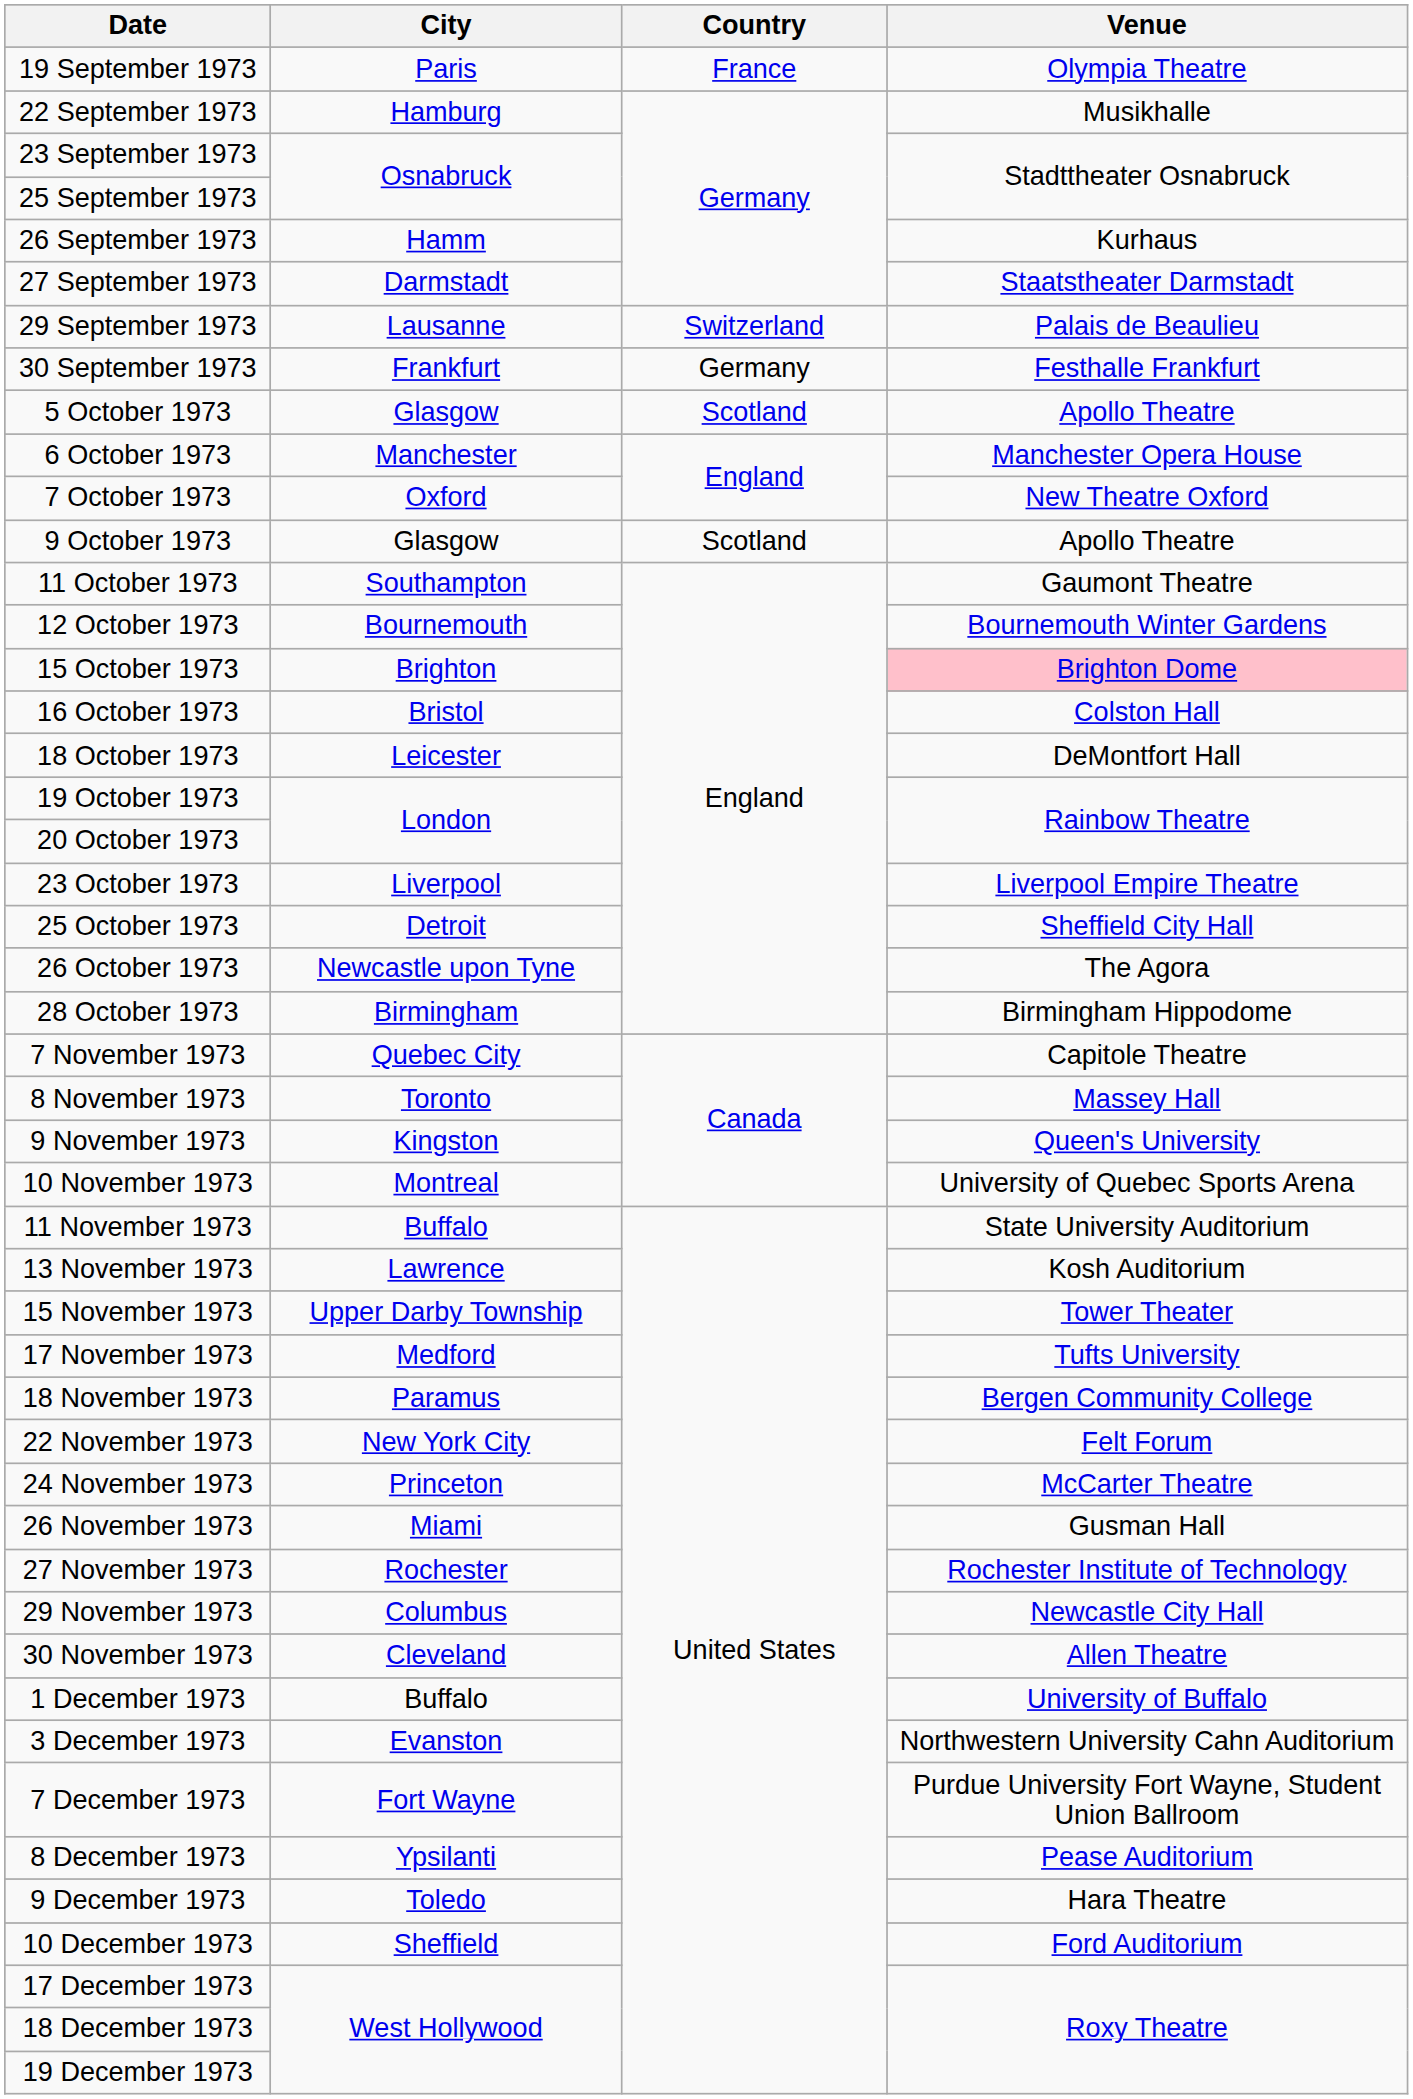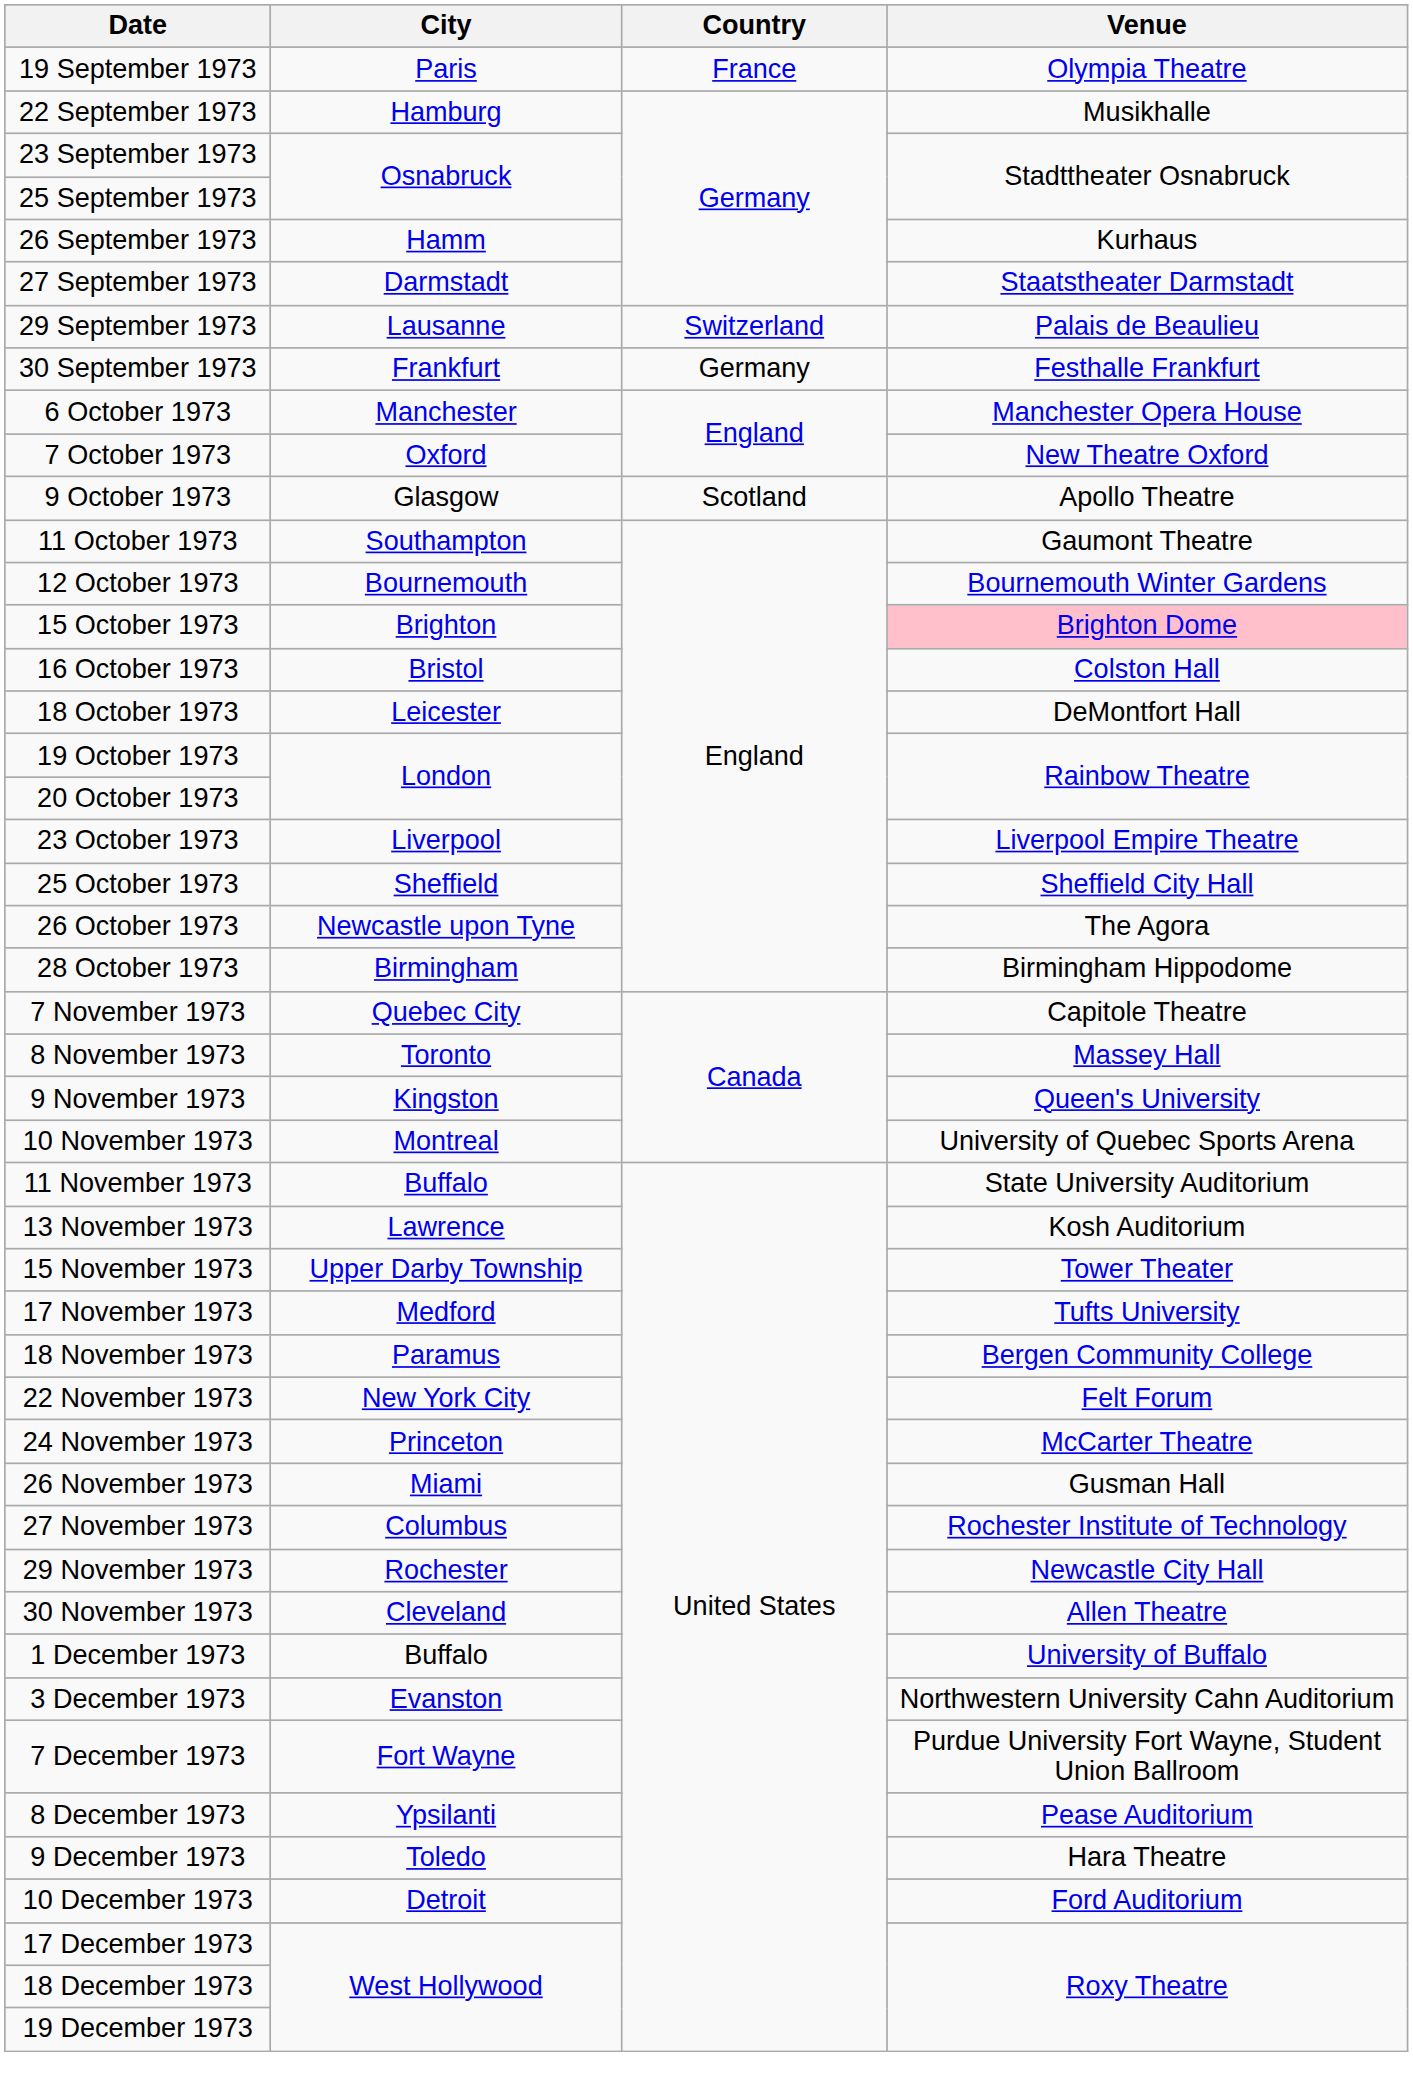 <table class="wikitable" style="text-align:center;">
 <tr>
 <th width="150">Date</th>
 <th width="200">City</th>
 <th width="150">Country</th>
 <th width="300">Venue</th>
 </tr>
 <tr>
 <td>19 September 1973</td>
 <td><a href='#'>Paris</a></td>
 <td><a href='#'>France</a></td>
 <td><a href='#'>Olympia Theatre</a></td>
 </tr>
 <tr>
 <td>22 September 1973</td>
 <td><a href='#'>Hamburg</a></td>
 <td rowspan="5"><a href='#'>Germany</a></td>
 <td>Musikhalle</td>
 </tr>
 <tr>
 <td>23 September 1973</td>
 <td rowspan="2"><a href='#'>Osnabruck</a></td>
 <td rowspan="2">Stadttheater Osnabruck</td>
 </tr>
 <tr>
 <td>25 September 1973</td>
 </tr>
 <tr>
 <td>26 September 1973</td>
 <td><a href='#'>Hamm</a></td>
 <td>Kurhaus</td>
 </tr>
 <tr>
 <td>27 September 1973</td>
 <td><a href='#'>Darmstadt</a></td>
 <td><a href='#'>Staatstheater Darmstadt</a></td>
 </tr>
 <tr>
 <td>29 September 1973</td>
 <td><a href='#'>Lausanne</a></td>
 <td><a href='#'>Switzerland</a></td>
 <td><a href='#'>Palais de Beaulieu</a></td>
 </tr>
 <tr>
 <td>30 September 1973</td>
 <td><a href='#'>Frankfurt</a></td>
 <td>Germany</td>
 <td><a href='#'>Festhalle Frankfurt</a></td>
-</tr>
-<tr>
-<td>5 October 1973</td>
-<td><a href='#'>Glasgow</a></td>
-<td><a href='#'>Scotland</a></td>
-<td><a href='#'>Apollo Theatre</a></td>
 </tr>
 <tr>
 <td>6 October 1973</td>
 <td><a href='#'>Manchester</a></td>
 <td rowspan="2"><a href='#'>England</a></td>
 <td><a href='#'>Manchester Opera House</a></td>
 </tr>
 <tr>
 <td>7 October 1973</td>
 <td><a href='#'>Oxford</a></td>
 <td><a href='#'>New Theatre Oxford</a></td>
 </tr>
 <tr>
 <td>9 October 1973</td>
 <td>Glasgow</td>
 <td>Scotland</td>
 <td>Apollo Theatre</td>
 </tr>
 <tr>
 <td>11 October 1973</td>
 <td><a href='#'>Southampton</a></td>
 <td rowspan="11">England</td>
 <td>Gaumont Theatre</td>
 </tr>
 <tr>
 <td>12 October 1973</td>
 <td><a href='#'>Bournemouth</a></td>
 <td><a href='#'>Bournemouth Winter Gardens</a></td>
 </tr>
 <tr>
 <td>15 October 1973</td>
 <td><a href='#'>Brighton</a></td>
 <td style="background: pink;"><a href='#'>Brighton Dome</a></td>
 </tr>
 <tr>
 <td>16 October 1973</td>
 <td><a href='#'>Bristol</a></td>
 <td><a href='#'>Colston Hall</a></td>
 </tr>
 <tr>
 <td>18 October 1973</td>
 <td><a href='#'>Leicester</a></td>
 <td>DeMontfort Hall</td>
 </tr>
 <tr>
 <td>19 October 1973</td>
 <td rowspan="2"><a href='#'>London</a></td>
 <td rowspan="2"><a href='#'>Rainbow Theatre</a></td>
 </tr>
 <tr>
 <td>20 October 1973</td>
 </tr>
 <tr>
 <td>23 October 1973</td>
 <td><a href='#'>Liverpool</a></td>
 <td><a href='#'>Liverpool Empire Theatre</a></td>
 </tr>
 <tr>
 <td>25 October 1973</td>
-<td><a href='#'>Detroit</a></td>
+<td><a href='#'>Sheffield</a></td>
 <td><a href='#'>Sheffield City Hall</a></td>
 </tr>
 <tr>
 <td>26 October 1973</td>
 <td><a href='#'>Newcastle upon Tyne</a></td>
 <td>The Agora</td>
 </tr>
 <tr>
 <td>28 October 1973</td>
 <td><a href='#'>Birmingham</a></td>
 <td>Birmingham Hippodome</td>
 </tr>
 <tr>
 <td>7 November 1973</td>
 <td><a href='#'>Quebec City</a></td>
 <td rowspan="4"><a href='#'>Canada</a></td>
 <td>Capitole Theatre</td>
 </tr>
 <tr>
 <td>8 November 1973</td>
 <td><a href='#'>Toronto</a></td>
 <td><a href='#'>Massey Hall</a></td>
 </tr>
 <tr>
 <td>9 November 1973</td>
 <td><a href='#'>Kingston</a></td>
 <td><a href='#'>Queen's University</a></td>
 </tr>
 <tr>
 <td>10 November 1973</td>
 <td><a href='#'>Montreal</a></td>
 <td>University of Quebec Sports Arena</td>
 </tr>
 <tr>
 <td>11 November 1973</td>
 <td><a href='#'>Buffalo</a></td>
 <td rowspan="20">United States</td>
 <td>State University Auditorium</td>
 </tr>
 <tr>
 <td>13 November 1973</td>
 <td><a href='#'>Lawrence</a></td>
 <td>Kosh Auditorium</td>
 </tr>
 <tr>
 <td>15 November 1973</td>
 <td><a href='#'>Upper Darby Township</a></td>
 <td><a href='#'>Tower Theater</a></td>
 </tr>
 <tr>
 <td>17 November 1973</td>
 <td><a href='#'>Medford</a></td>
 <td><a href='#'>Tufts University</a></td>
 </tr>
 <tr>
 <td>18 November 1973</td>
 <td><a href='#'>Paramus</a></td>
 <td><a href='#'>Bergen Community College</a></td>
 </tr>
 <tr>
 <td>22 November 1973</td>
 <td><a href='#'>New York City</a></td>
 <td><a href='#'>Felt Forum</a></td>
 </tr>
 <tr>
 <td>24 November 1973</td>
 <td><a href='#'>Princeton</a></td>
 <td><a href='#'>McCarter Theatre</a></td>
 </tr>
 <tr>
 <td>26 November 1973</td>
 <td><a href='#'>Miami</a></td>
 <td>Gusman Hall</td>
 </tr>
 <tr>
 <td>27 November 1973</td>
-<td><a href='#'>Rochester</a></td>
+<td><a href='#'>Columbus</a></td>
 <td><a href='#'>Rochester Institute of Technology</a></td>
 </tr>
 <tr>
 <td>29 November 1973</td>
-<td><a href='#'>Columbus</a></td>
+<td><a href='#'>Rochester</a></td>
 <td><a href='#'>Newcastle City Hall</a></td>
 </tr>
 <tr>
 <td>30 November 1973</td>
 <td><a href='#'>Cleveland</a></td>
 <td><a href='#'>Allen Theatre</a></td>
 </tr>
 <tr>
 <td>1 December 1973</td>
 <td>Buffalo</td>
 <td><a href='#'>University of Buffalo</a></td>
 </tr>
 <tr>
 <td>3 December 1973</td>
 <td><a href='#'>Evanston</a></td>
 <td>Northwestern University Cahn Auditorium</td>
 </tr>
 <tr>
 <td>7 December 1973</td>
 <td><a href='#'>Fort Wayne</a></td>
 <td>Purdue University Fort Wayne,  Student Union Ballroom</td>
 </tr>
 <tr>
 <td>8 December 1973</td>
 <td><a href='#'>Ypsilanti</a></td>
 <td><a href='#'>Pease Auditorium</a></td>
 </tr>
 <tr>
 <td>9 December 1973</td>
 <td><a href='#'>Toledo</a></td>
 <td>Hara Theatre</td>
 </tr>
 <tr>
 <td>10 December 1973</td>
-<td><a href='#'>Sheffield</a></td>
+<td><a href='#'>Detroit</a></td>
 <td><a href='#'>Ford Auditorium</a></td>
 </tr>
 <tr>
 <td>17 December 1973</td>
 <td rowspan="3"><a href='#'>West Hollywood</a></td>
 <td rowspan="3"><a href='#'>Roxy Theatre</a></td>
 </tr>
 <tr>
 <td>18 December 1973</td>
 </tr>
 <tr>
 <td>19 December 1973</td>
 </tr>
 </table>
